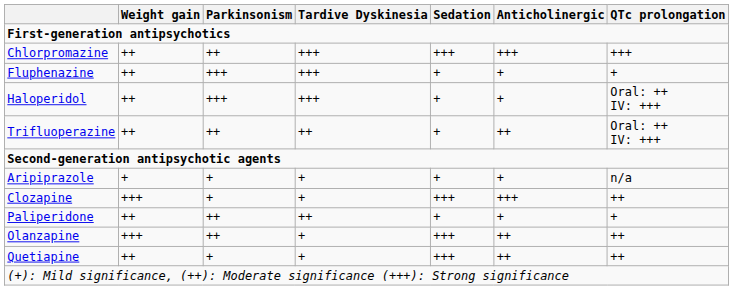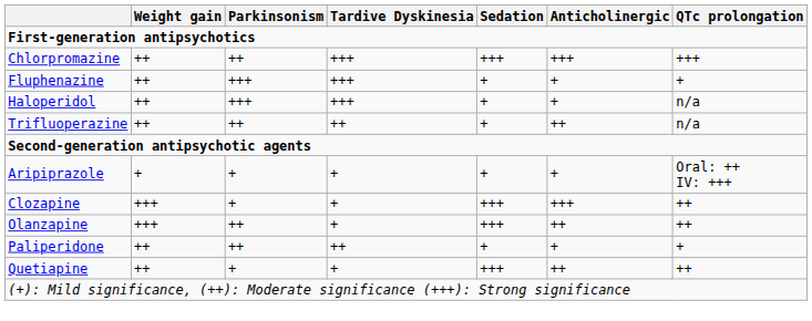 <table class="wikitable">
 <tr>
 <th></th>
 <th>Weight gain</th>
 <th>Parkinsonism</th>
 <th>Tardive Dyskinesia</th>
 <th>Sedation</th>
 <th>Anticholinergic</th>
 <th>QTc prolongation</th>
 </tr>
 <tr>
 <td colspan="7"><strong>First-generation antipsychotics</strong></td>
 </tr>
 <tr>
 <td><a href='#'>Chlorpromazine</a></td>
 <td>++</td>
 <td>++</td>
 <td>+++</td>
 <td>+++</td>
 <td>+++</td>
 <td>+++</td>
 </tr>
 <tr>
 <td><a href='#'>Fluphenazine</a></td>
 <td>++</td>
 <td>+++</td>
 <td>+++</td>
 <td>+</td>
 <td>+</td>
 <td>+</td>
 </tr>
 <tr>
 <td><a href='#'>Haloperidol</a></td>
 <td>++</td>
 <td>+++</td>
 <td>+++</td>
 <td>+</td>
 <td>+</td>
-<td>Oral: ++<br>IV: +++</td>
+<td>n/a</td>
 </tr>
 <tr>
 <td><a href='#'>Trifluoperazine</a></td>
 <td>++</td>
 <td>++</td>
 <td>++</td>
 <td>+</td>
 <td>++</td>
-<td>Oral: ++<br>IV: +++</td>
+<td>n/a</td>
 </tr>
 <tr>
 <td colspan="7"><strong>Second-generation antipsychotic agents</strong></td>
 </tr>
 <tr>
 <td><a href='#'>Aripiprazole</a></td>
 <td>+</td>
 <td>+</td>
 <td>+</td>
 <td>+</td>
 <td>+</td>
-<td>n/a</td>
+<td>Oral: ++<br>IV: +++</td>
 </tr>
 <tr>
 <td><a href='#'>Clozapine</a></td>
 <td>+++</td>
 <td>+</td>
 <td>+</td>
 <td>+++</td>
 <td>+++</td>
 <td>++</td>
 </tr>
 <tr>
+<td><a href='#'>Olanzapine</a></td>
+<td>+++</td>
+<td>++</td>
+<td>+</td>
+<td>+++</td>
+<td>++</td>
+<td>++</td>
+</tr>
+<tr>
 <td><a href='#'>Paliperidone</a></td>
 <td>++</td>
 <td>++</td>
 <td>++</td>
 <td>+</td>
 <td>+</td>
 <td>+</td>
-</tr>
-<tr>
-<td><a href='#'>Olanzapine</a></td>
-<td>+++</td>
-<td>++</td>
-<td>+</td>
-<td>+++</td>
-<td>++</td>
-<td>++</td>
 </tr>
 <tr>
 <td><a href='#'>Quetiapine</a></td>
 <td>++</td>
 <td>+</td>
 <td>+</td>
 <td>+++</td>
 <td>++</td>
 <td>++</td>
 </tr>
 <tr>
 <td colspan="7"><em>(+): Mild significance, (++): Moderate significance (+++): Strong significance</em></td>
 </tr>
 </table>
